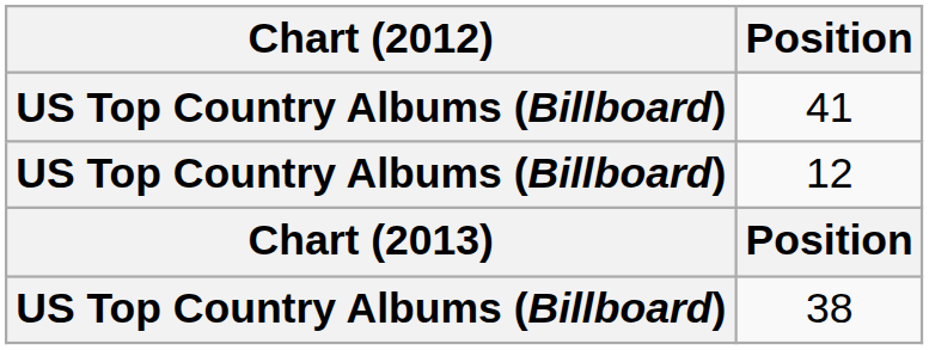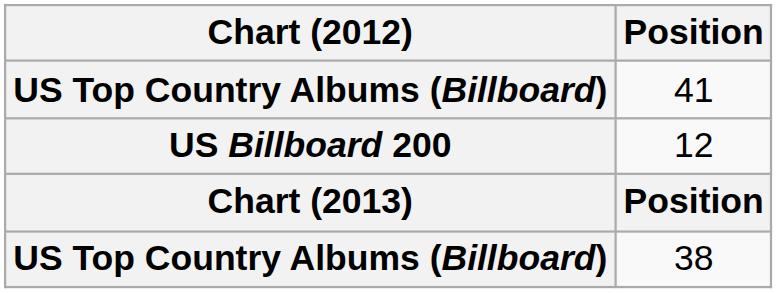 <table class="wikitable plainrowheaders" style="text-align:center">
 <tr>
 <th scope="col">Chart (2012)</th>
 <th scope="col">Position</th>
 </tr>
 <tr>
 <th scope="row">US Top Country Albums (<em>Billboard</em>)</th>
 <td>41</td>
 </tr>
 <tr>
-<th scope="row">US Top Country Albums (<em>Billboard</em>)</th>
+<th scope="row">US <em>Billboard</em> 200</th>
 <td>12</td>
 </tr>
 <tr>
 <th scope="col">Chart (2013)</th>
 <th scope="col">Position</th>
 </tr>
 <tr>
 <th scope="row">US Top Country Albums (<em>Billboard</em>)</th>
 <td>38</td>
 </tr>
 </table>
